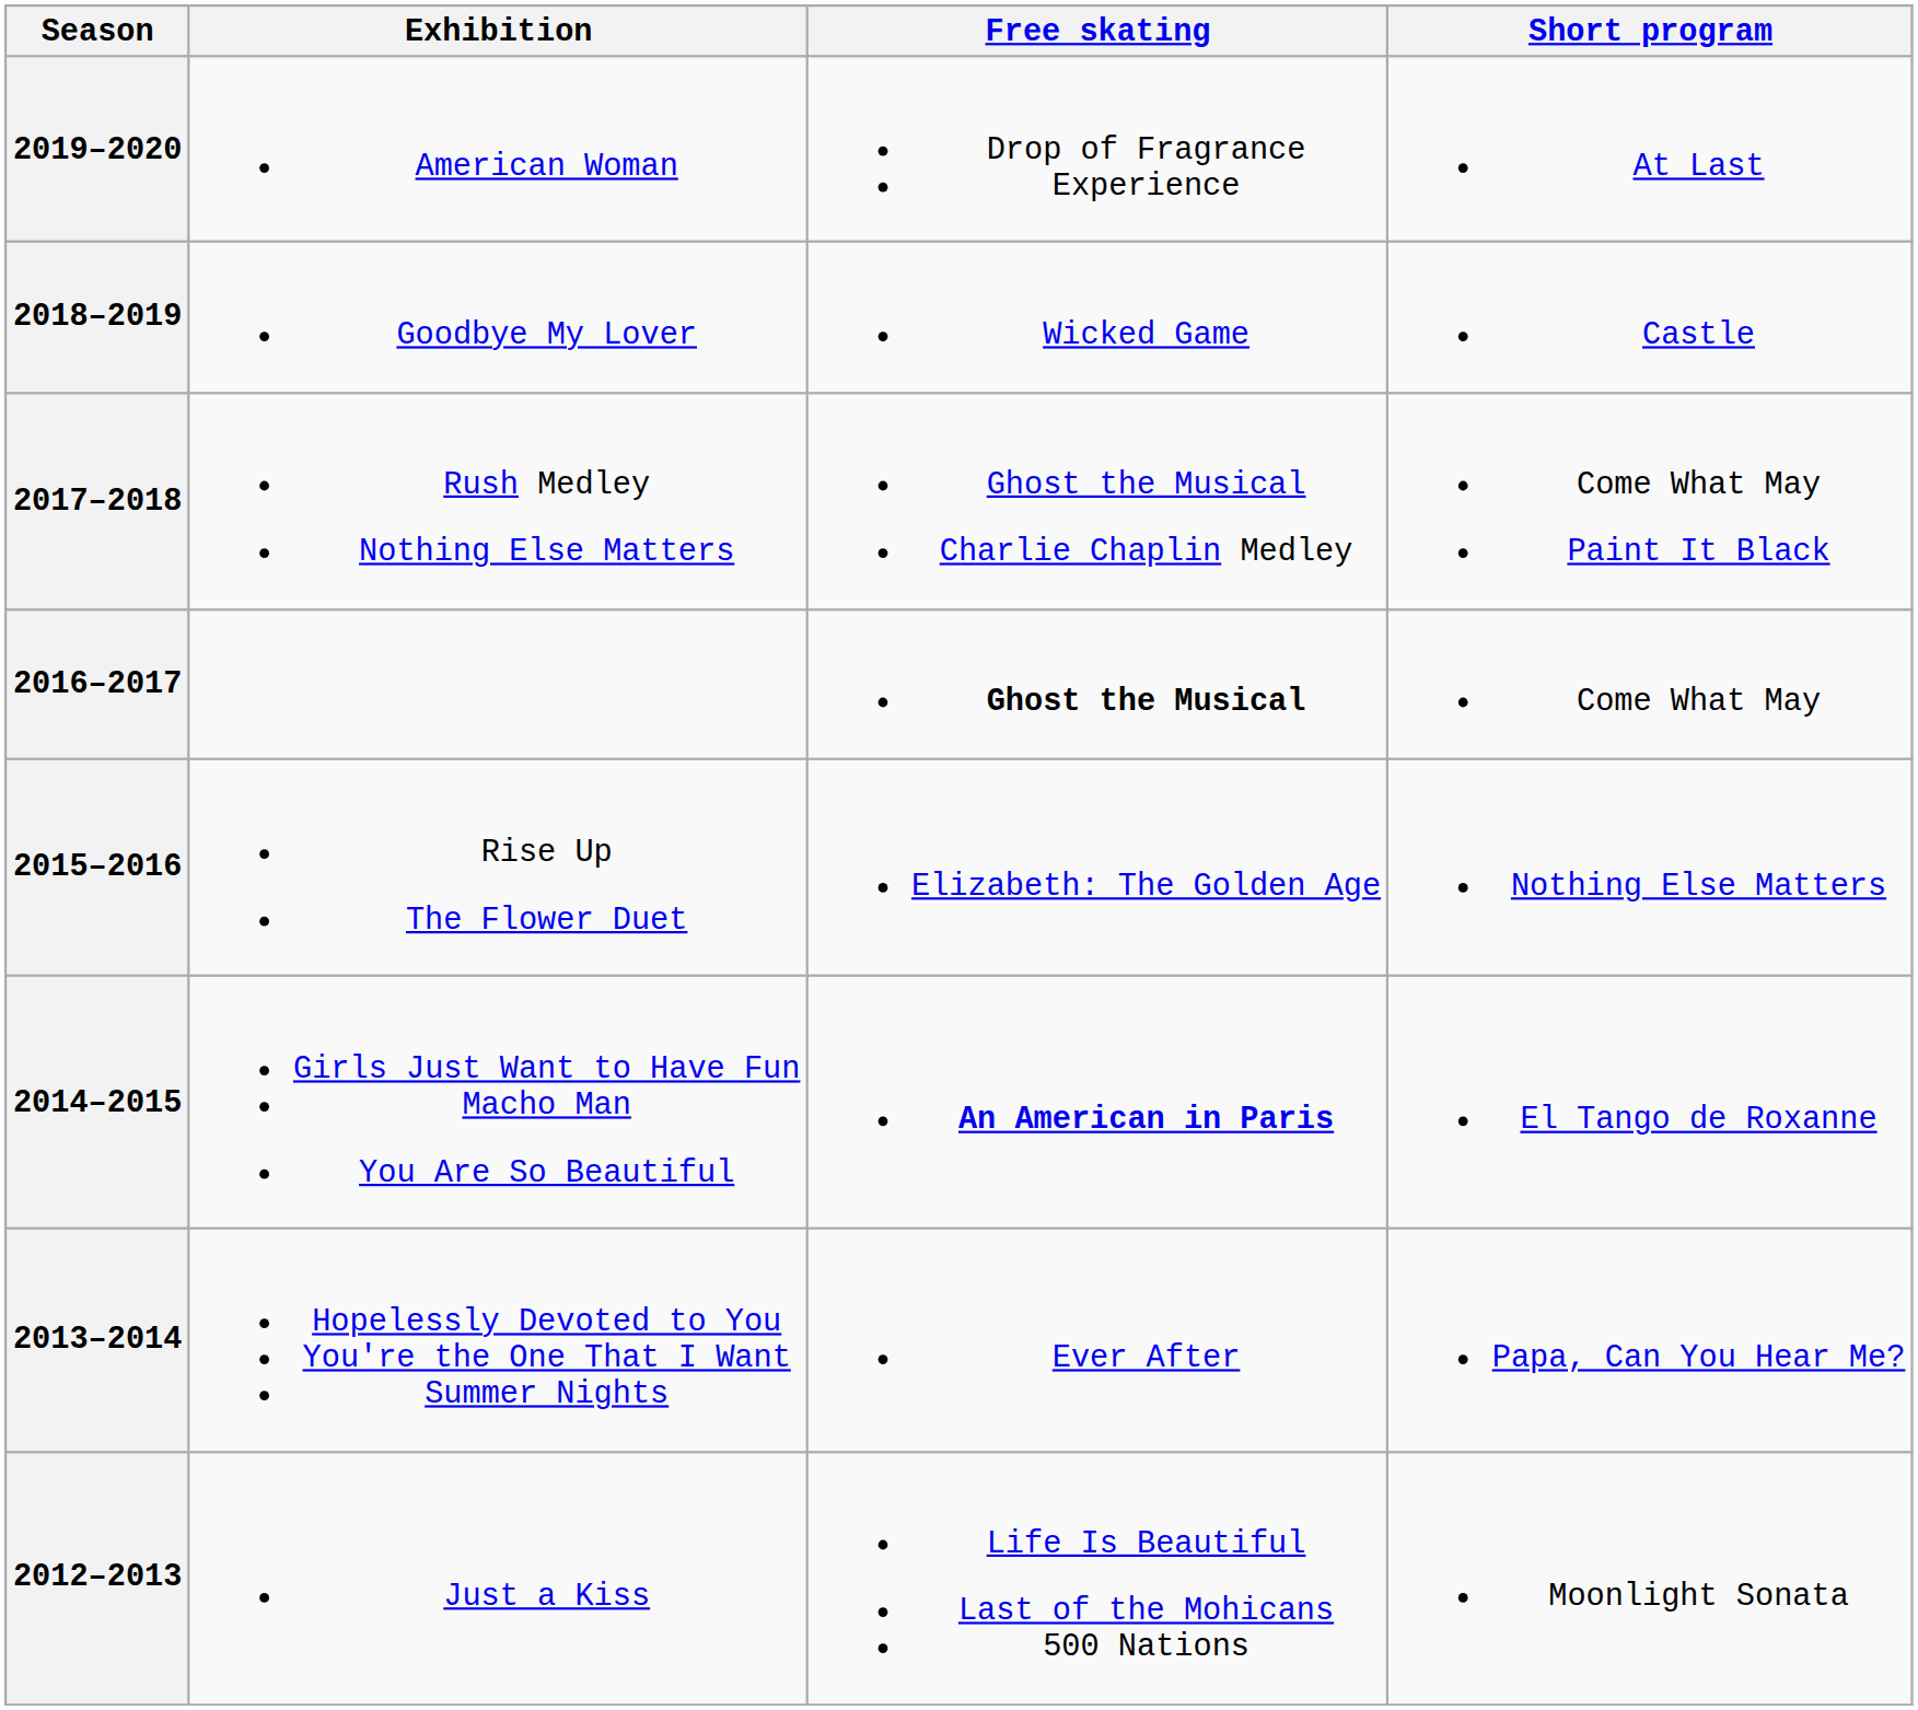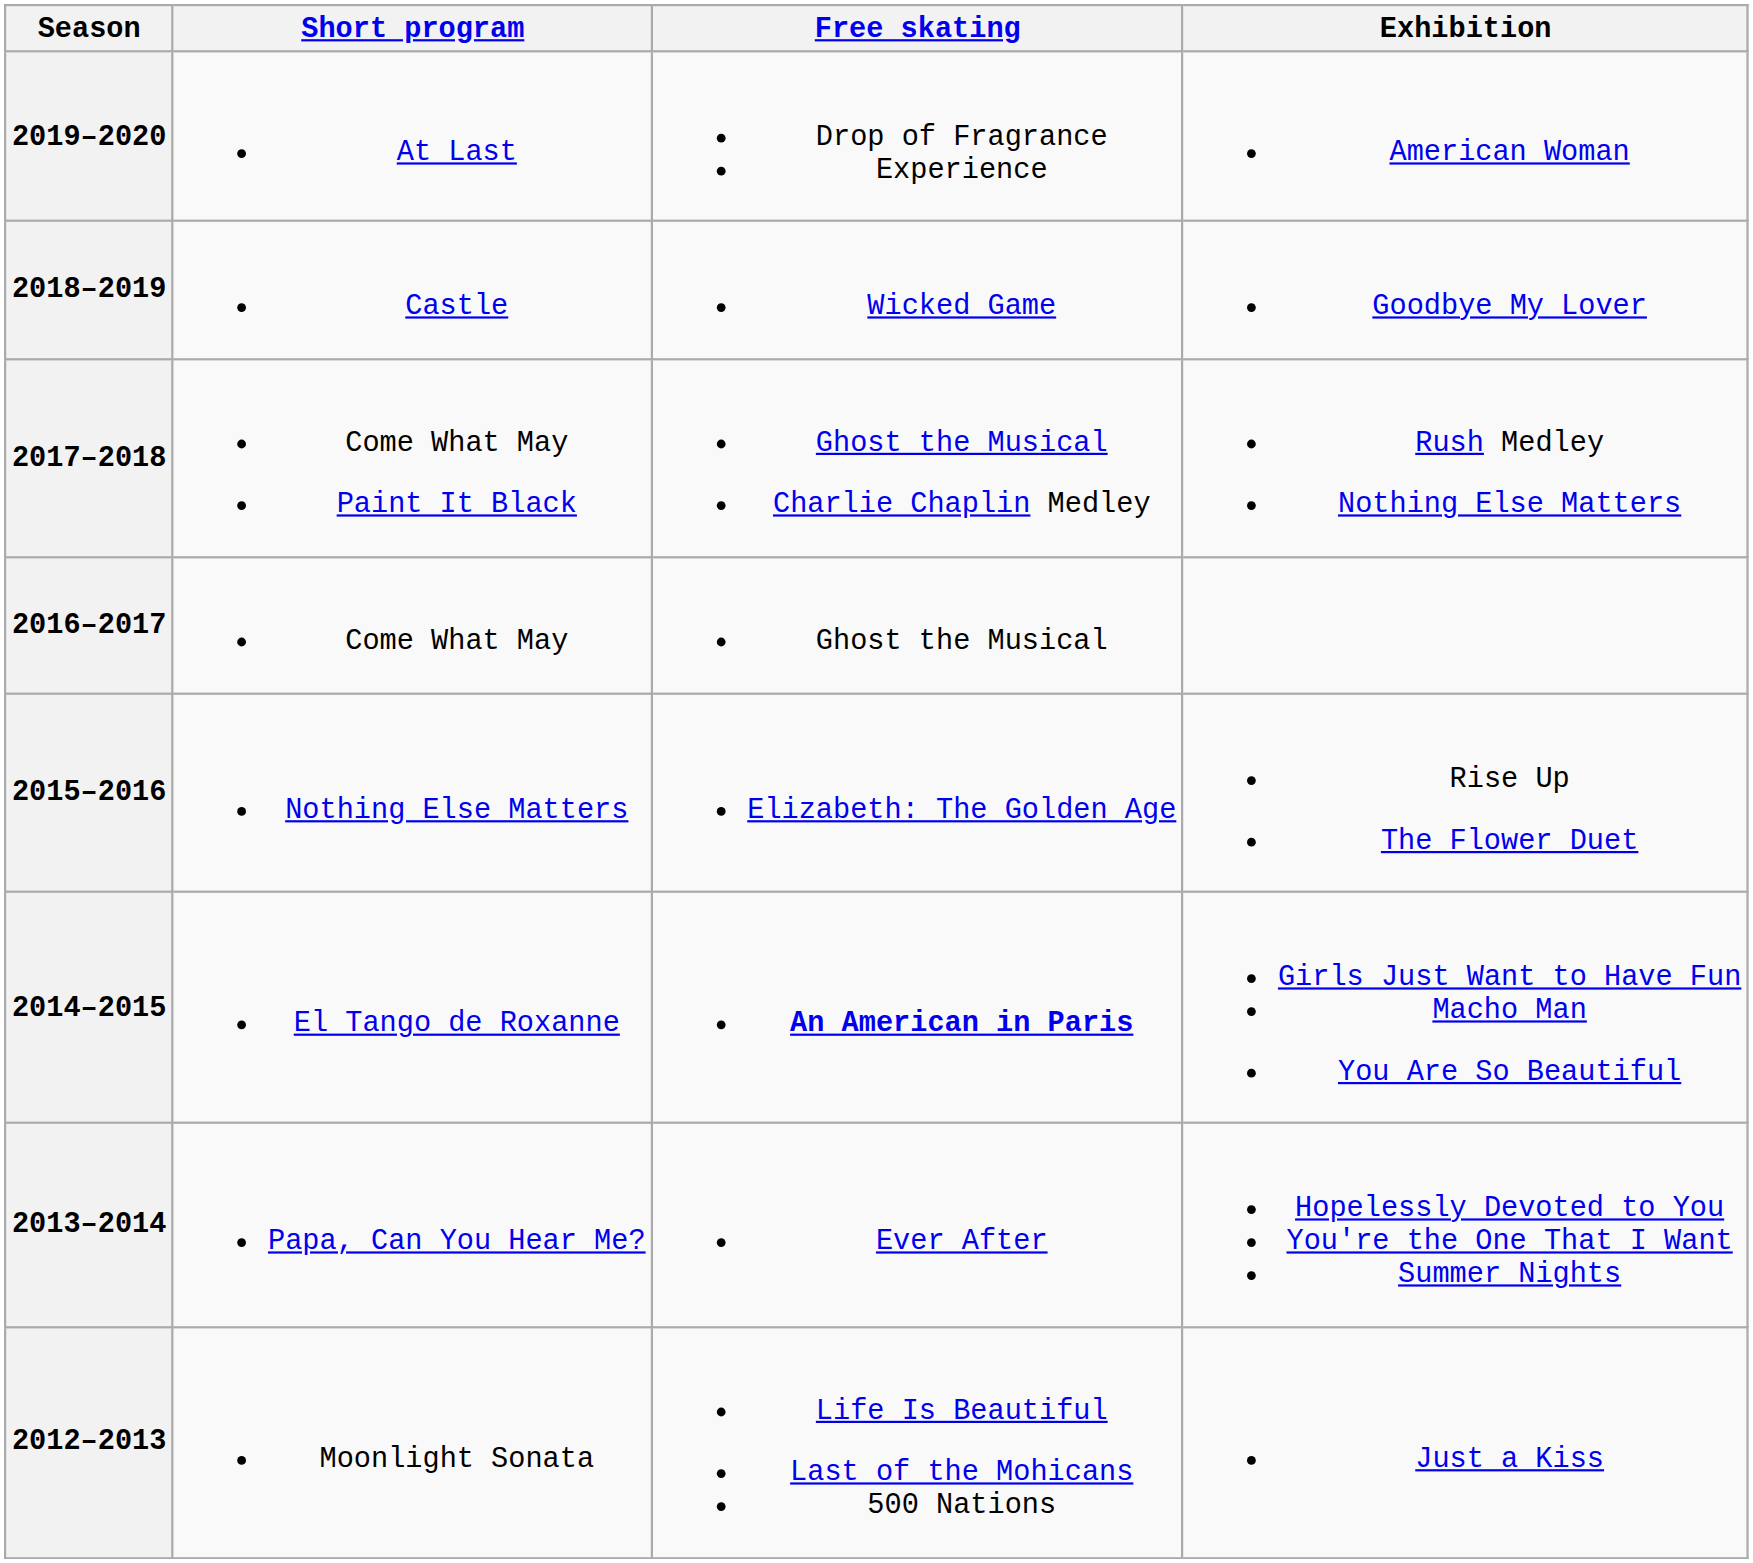 <table class=wikitable style=text-align:center>
 <tr>
 <th>Season</th>
+<th><a href='#'>Short program</a></th>
+<th><a href='#'>Free skating</a></th>
 <th>Exhibition</th>
-<th><a href='#'>Free skating</a></th>
-<th><a href='#'>Short program</a></th>
 </tr>
 <tr>
 <th>2019–2020 <br></th>
+<td><br><ul><li><a href='#'>At Last</a> <br></li></ul></td>
+<td><br><ul><li>Drop of Fragrance <br> </li><li>Experience <br> </li></ul></td>
 <td><br><ul><li><a href='#'>American Woman</a> <br></li></ul></td>
-<td><br><ul><li>Drop of Fragrance <br> </li><li>Experience <br> </li></ul></td>
-<td><br><ul><li><a href='#'>At Last</a> <br></li></ul></td>
 </tr>
 <tr>
 <th>2018–2019 <br></th>
+<td><br><ul><li><a href='#'>Castle</a> <br></li></ul></td>
+<td><br><ul><li><a href='#'>Wicked Game</a> <br></li></ul></td>
 <td><br><ul><li><a href='#'>Goodbye My Lover</a> <br></li></ul></td>
-<td><br><ul><li><a href='#'>Wicked Game</a> <br></li></ul></td>
-<td><br><ul><li><a href='#'>Castle</a> <br></li></ul></td>
 </tr>
 <tr>
 <th>2017–2018 <br></th>
+<td><br><ul><li>Come What May <br></li></ul><ul><li><a href='#'>Paint It Black</a> <br> </li></ul></td>
+<td><br><ul><li><a href='#'>Ghost the Musical</a> <br></li></ul><ul><li><a href='#'>Charlie Chaplin</a> Medley</li></ul></td>
 <td><br><ul><li><a href='#'>Rush</a> Medley</li></ul><ul><li><a href='#'>Nothing Else Matters</a> <br></li></ul></td>
-<td><br><ul><li><a href='#'>Ghost the Musical</a> <br></li></ul><ul><li><a href='#'>Charlie Chaplin</a> Medley</li></ul></td>
-<td><br><ul><li>Come What May <br></li></ul><ul><li><a href='#'>Paint It Black</a> <br> </li></ul></td>
 </tr>
 <tr>
 <th>2016–2017 <br></th>
+<td><br><ul><li>Come What May <br></li></ul></td>
+<td><br><ul><li>Ghost the Musical <br></li></ul></td>
 <td></td>
-<td><strong><br><ul><li>Ghost the Musical <br></li></ul></strong></td>
-<td><br><ul><li>Come What May <br></li></ul></td>
 </tr>
 <tr>
 <th>2015–2016 <br></th>
+<td><br><ul><li><a href='#'>Nothing Else Matters</a> <br></li></ul></td>
+<td><br><ul><li><a href='#'>Elizabeth: The Golden Age</a> <br></li></ul></td>
 <td><br><ul><li>Rise Up <br></li></ul><ul><li><a href='#'>The Flower Duet</a> <br></li></ul></td>
-<td><br><ul><li><a href='#'>Elizabeth: The Golden Age</a> <br></li></ul></td>
-<td><br><ul><li><a href='#'>Nothing Else Matters</a> <br></li></ul></td>
 </tr>
 <tr>
 <th>2014–2015 <br></th>
+<td><br><ul><li><a href='#'>El Tango de Roxanne</a> <br></li></ul></td>
+<td><strong><br><ul><li><a href='#'>An American in Paris</a> <br></li></ul></strong></td>
 <td><br><ul><li><a href='#'>Girls Just Want to Have Fun</a> <br></li><li><a href='#'>Macho Man</a> <br></li></ul><ul><li><a href='#'>You Are So Beautiful</a> <br></li></ul></td>
-<td><strong><br><ul><li><a href='#'>An American in Paris</a> <br></li></ul></strong></td>
-<td><br><ul><li><a href='#'>El Tango de Roxanne</a> <br></li></ul></td>
 </tr>
 <tr>
 <th>2013–2014 <br></th>
+<td><br><ul><li><a href='#'>Papa, Can You Hear Me?</a> <br></li></ul></td>
+<td><br><ul><li><a href='#'>Ever After</a> <br></li></ul></td>
 <td><br><ul><li><a href='#'>Hopelessly Devoted to You</a></li><li><a href='#'>You're the One That I Want</a></li><li><a href='#'>Summer Nights</a> <br></li></ul></td>
-<td><br><ul><li><a href='#'>Ever After</a> <br></li></ul></td>
-<td><br><ul><li><a href='#'>Papa, Can You Hear Me?</a> <br></li></ul></td>
 </tr>
 <tr>
 <th>2012–2013 <br></th>
+<td><br><ul><li>Moonlight Sonata <br></li></ul></td>
+<td><br><ul><li><a href='#'>Life Is Beautiful</a> <br></li></ul><ul><li><a href='#'>Last of the Mohicans</a> <br></li><li>500 Nations <br></li></ul></td>
 <td><br><ul><li><a href='#'>Just a Kiss</a> <br></li></ul></td>
-<td><br><ul><li><a href='#'>Life Is Beautiful</a> <br></li></ul><ul><li><a href='#'>Last of the Mohicans</a> <br></li><li>500 Nations <br></li></ul></td>
-<td><br><ul><li>Moonlight Sonata <br></li></ul></td>
 </tr>
 </table>
